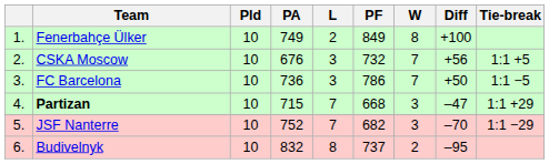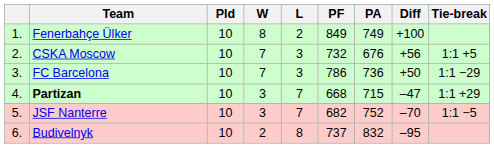 <table class="wikitable" style="text-align:center">
 <tr>
 <th width=25></th>
 <th width=220>Team</th>
 <th width=40>Pld</th>
-<th width=40>PA</th>
+<th width=40>W</th>
 <th width=40>L</th>
 <th width=40>PF</th>
-<th width=40>W</th>
+<th width=40>PA</th>
 <th width=40>Diff</th>
 <th>Tie-break</th>
 </tr>
 <tr style="background:#ccffcc;">
 <td>1.</td>
 <td align=left> <a href='#'>Fenerbahçe Ülker</a></td>
 <td>10</td>
-<td>749</td>
+<td>8</td>
 <td>2</td>
 <td>849</td>
-<td>8</td>
+<td>749</td>
 <td>+100</td>
 <td></td>
 </tr>
 <tr style="background:#ccffcc;">
 <td>2.</td>
 <td align=left> <a href='#'>CSKA Moscow</a></td>
 <td>10</td>
-<td>676</td>
+<td>7</td>
 <td>3</td>
 <td>732</td>
-<td>7</td>
+<td>676</td>
 <td>+56</td>
 <td>1:1 +5</td>
 </tr>
 <tr style="background:#ccffcc;">
 <td>3.</td>
 <td align=left> <a href='#'>FC Barcelona</a></td>
 <td>10</td>
-<td>736</td>
+<td>7</td>
 <td>3</td>
 <td>786</td>
-<td>7</td>
+<td>736</td>
 <td>+50</td>
-<td>1:1 −5</td>
+<td>1:1 −29</td>
 </tr>
 <tr style="background:#ccffcc;">
 <td>4.</td>
 <td align=left> <strong>Partizan</strong></td>
 <td>10</td>
-<td>715</td>
+<td>3</td>
 <td>7</td>
 <td>668</td>
-<td>3</td>
+<td>715</td>
 <td>–47</td>
 <td>1:1 +29</td>
 </tr>
 <tr style="background:#ffcccc;">
 <td>5.</td>
 <td align=left> <a href='#'>JSF Nanterre</a></td>
 <td>10</td>
-<td>752</td>
+<td>3</td>
 <td>7</td>
 <td>682</td>
-<td>3</td>
+<td>752</td>
 <td>–70</td>
-<td>1:1 −29</td>
+<td>1:1 −5</td>
 </tr>
 <tr style="background:#ffcccc;">
 <td>6.</td>
 <td align=left> <a href='#'>Budivelnyk</a></td>
 <td>10</td>
-<td>832</td>
+<td>2</td>
 <td>8</td>
 <td>737</td>
-<td>2</td>
+<td>832</td>
 <td>–95</td>
 <td></td>
 </tr>
 </table>
